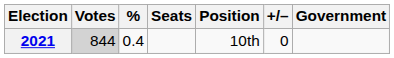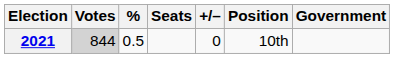 <table class="wikitable" style="text-align: right;">
 <tr>
 <th>Election</th>
 <th>Votes</th>
 <th>%</th>
 <th>Seats</th>
+<th>+/–</th>
 <th>Position</th>
-<th>+/–</th>
 <th>Government</th>
 </tr>
 <tr>
 <th><a href='#'>2021</a></th>
 <td style="background: lightgrey;">844</td>
-<td>0.4</td>
+<td>0.5</td>
 <td></td>
+<td> 0</td>
 <td> 10th</td>
-<td> 0</td>
 <td></td>
 </tr>
 </table>
